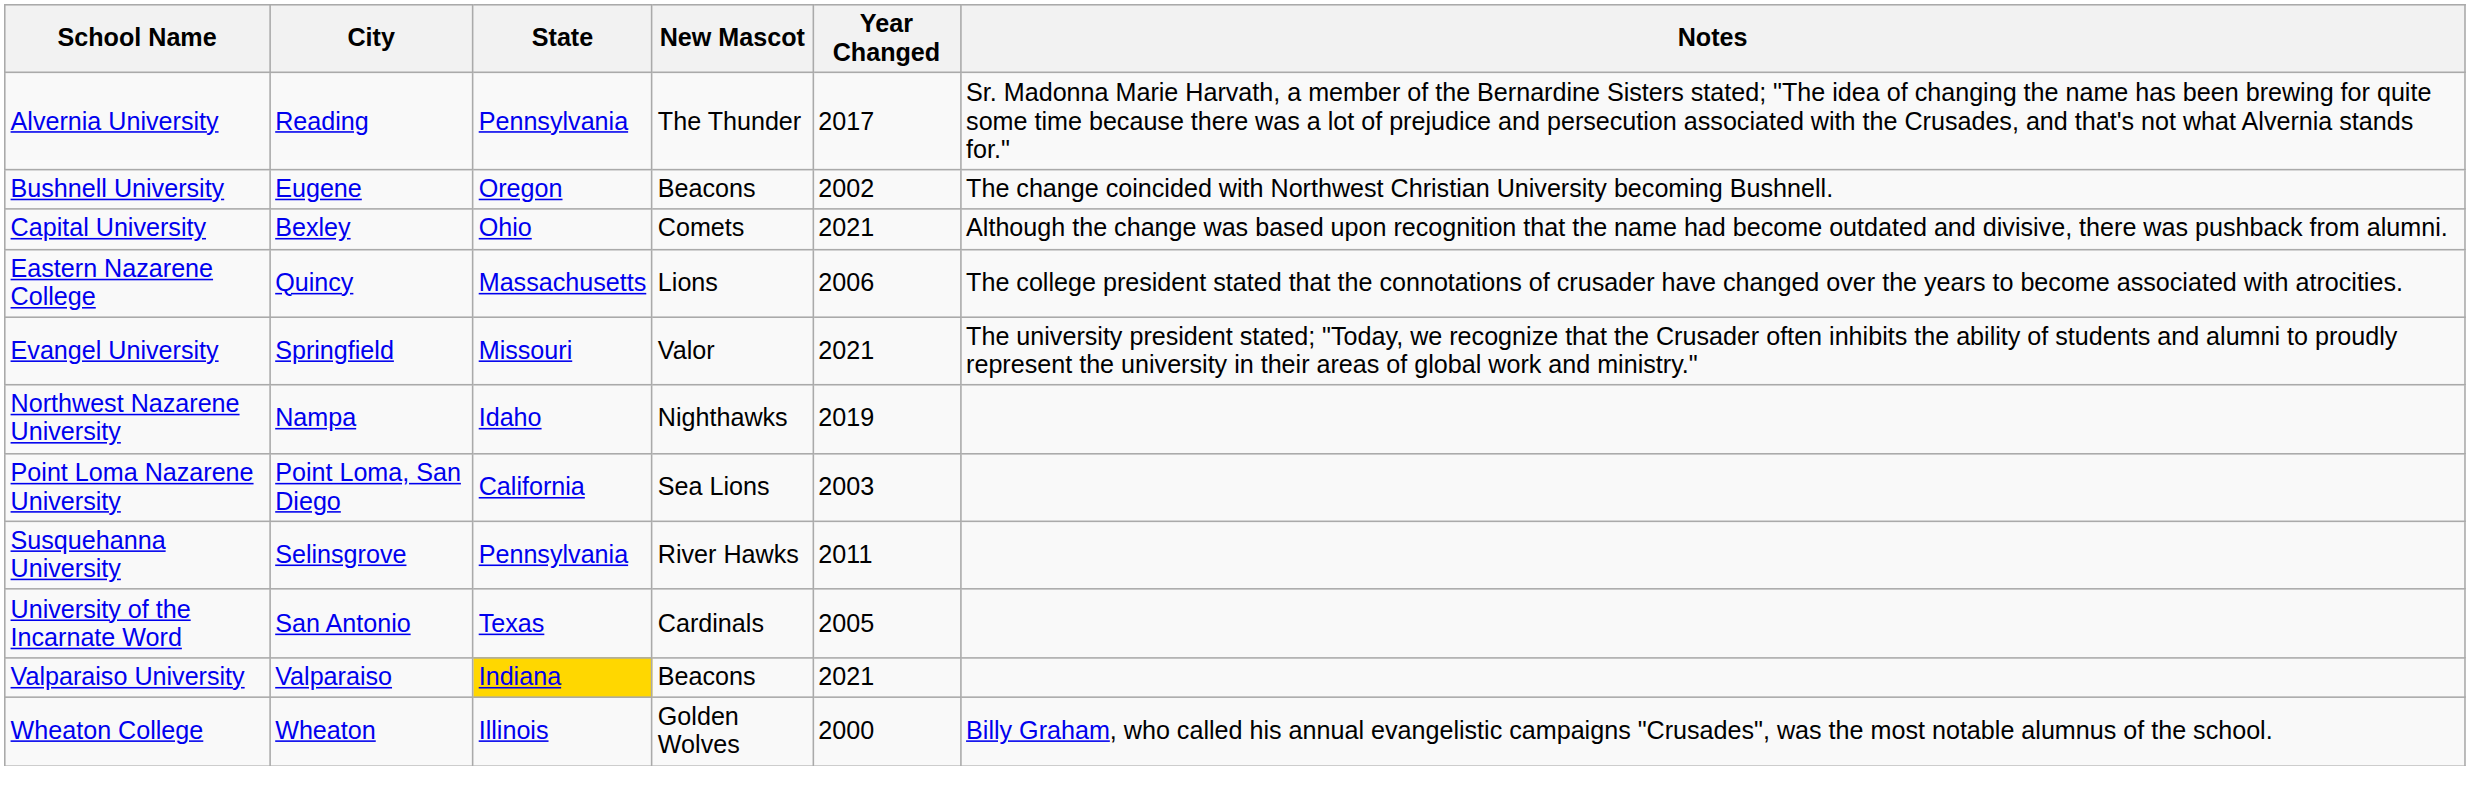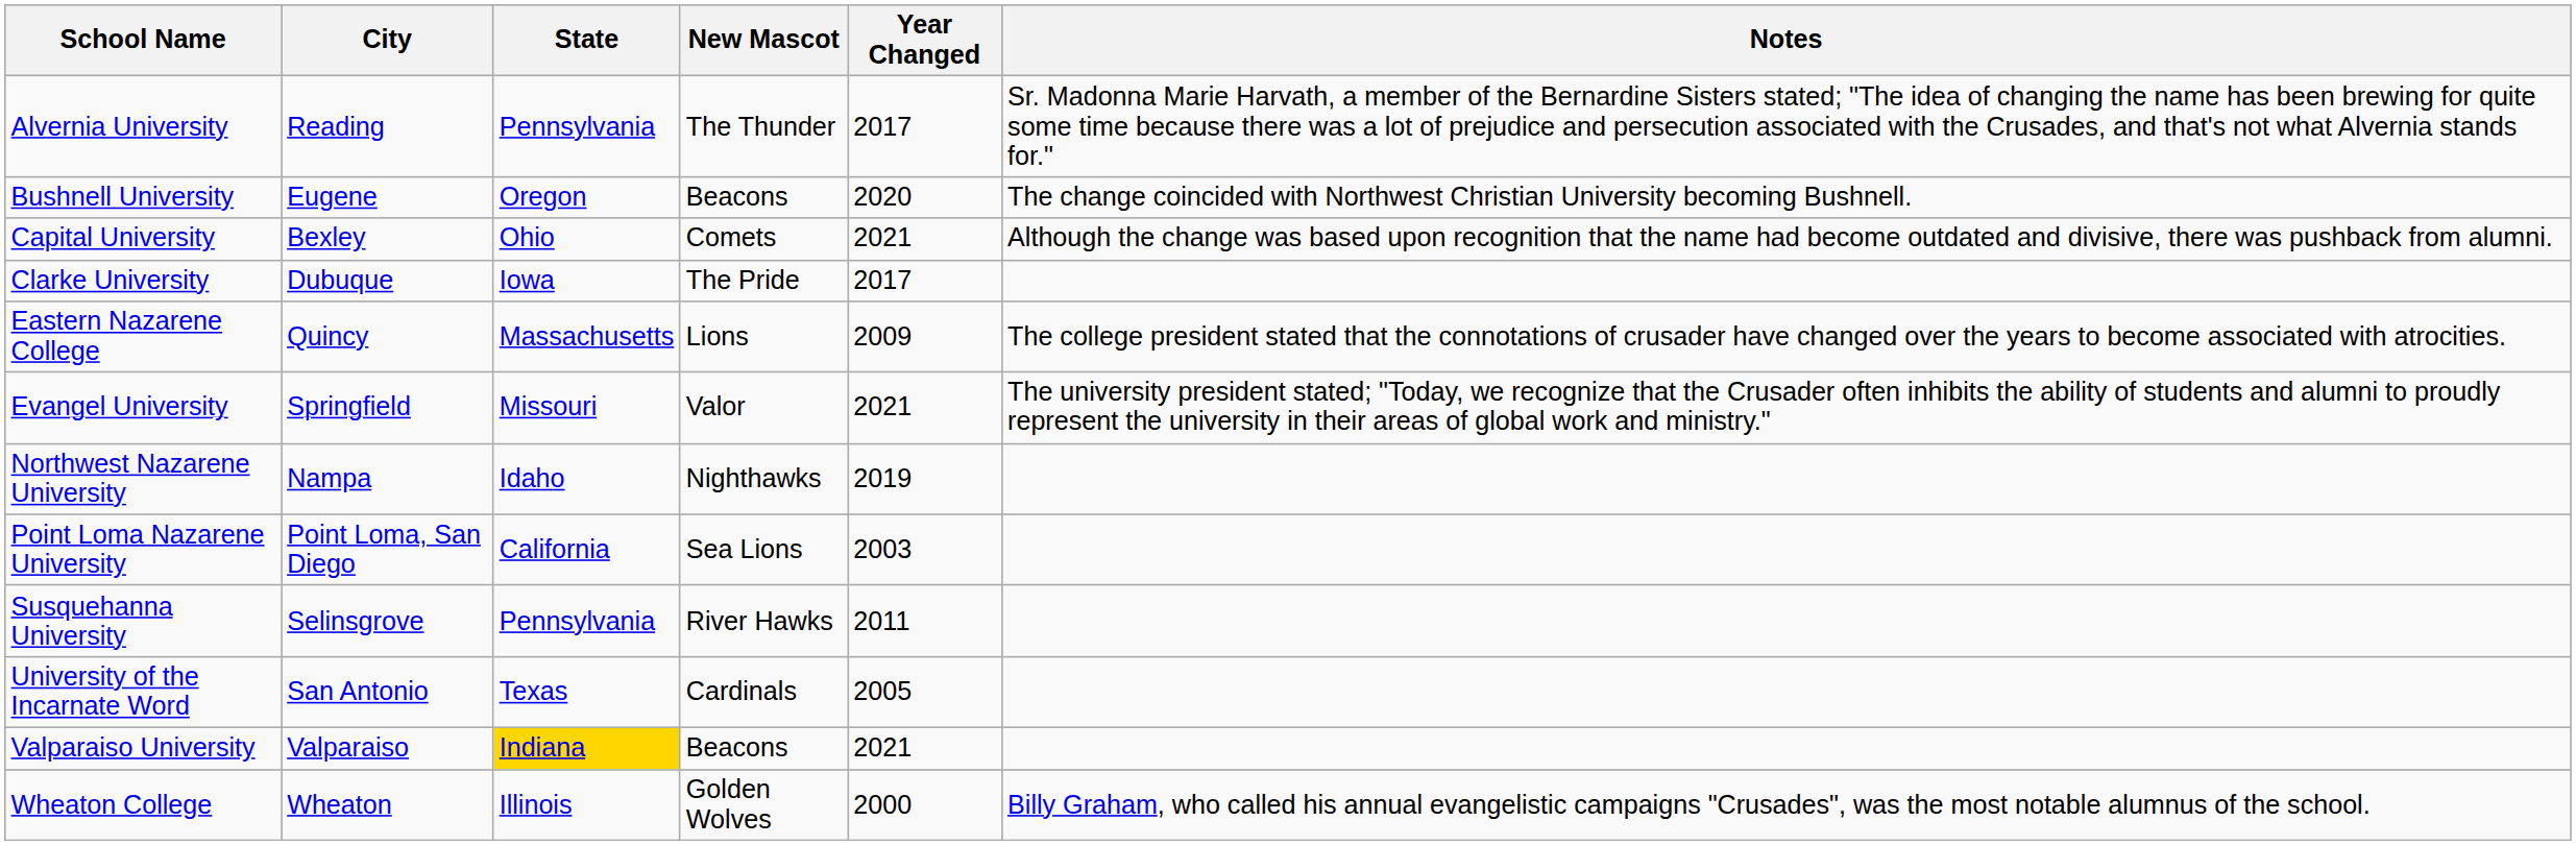 <table class="wikitable sortable">
 <tr>
 <th>School Name</th>
 <th>City</th>
 <th>State</th>
 <th>New Mascot</th>
 <th>Year Changed</th>
 <th>Notes</th>
 </tr>
 <tr>
 <td><a href='#'>Alvernia University</a></td>
 <td><a href='#'>Reading</a></td>
 <td><a href='#'>Pennsylvania</a></td>
 <td>The Thunder</td>
 <td>2017</td>
 <td>Sr. Madonna Marie Harvath, a member of the Bernardine Sisters stated; "The idea of changing the name has been brewing for quite some time because there was a lot of prejudice and persecution associated with the Crusades, and that's not what Alvernia stands for."</td>
 </tr>
 <tr>
 <td><a href='#'>Bushnell University</a></td>
 <td><a href='#'>Eugene</a></td>
 <td><a href='#'>Oregon</a></td>
 <td>Beacons</td>
-<td>2002</td>
+<td>2020</td>
 <td>The change coincided with Northwest Christian University becoming Bushnell.</td>
 </tr>
 <tr>
 <td><a href='#'>Capital University</a></td>
 <td><a href='#'>Bexley</a></td>
 <td><a href='#'>Ohio</a></td>
 <td>Comets</td>
 <td>2021</td>
 <td>Although the change was based upon recognition that the name had become outdated and divisive, there was pushback from alumni.</td>
 </tr>
 <tr>
+<td><a href='#'>Clarke University</a></td>
+<td><a href='#'>Dubuque</a></td>
+<td><a href='#'>Iowa</a></td>
+<td>The Pride</td>
+<td>2017</td>
+<td></td>
+</tr>
+<tr>
 <td><a href='#'>Eastern Nazarene College</a></td>
 <td><a href='#'>Quincy</a></td>
 <td><a href='#'>Massachusetts</a></td>
 <td>Lions</td>
-<td>2006</td>
+<td>2009</td>
 <td>The college president stated that the connotations of crusader have changed over the years to become associated with atrocities.</td>
 </tr>
 <tr>
 <td><a href='#'>Evangel University</a></td>
 <td><a href='#'>Springfield</a></td>
 <td><a href='#'>Missouri</a></td>
 <td>Valor</td>
 <td>2021</td>
 <td>The university president stated; "Today, we recognize that the Crusader often inhibits the ability of students and alumni to proudly represent the university in their areas of global work and ministry."</td>
 </tr>
 <tr>
 <td><a href='#'>Northwest Nazarene University</a></td>
 <td><a href='#'>Nampa</a></td>
 <td><a href='#'>Idaho</a></td>
 <td>Nighthawks</td>
 <td>2019</td>
 <td></td>
 </tr>
 <tr>
 <td><a href='#'>Point Loma Nazarene University</a></td>
 <td><a href='#'>Point Loma, San Diego</a></td>
 <td><a href='#'>California</a></td>
 <td>Sea Lions</td>
 <td>2003</td>
 <td></td>
 </tr>
 <tr>
 <td><a href='#'>Susquehanna University</a></td>
 <td><a href='#'>Selinsgrove</a></td>
 <td><a href='#'>Pennsylvania</a></td>
 <td>River Hawks</td>
 <td>2011</td>
 <td></td>
 </tr>
 <tr>
 <td><a href='#'>University of the Incarnate Word</a></td>
 <td><a href='#'>San Antonio</a></td>
 <td><a href='#'>Texas</a></td>
 <td>Cardinals</td>
 <td>2005</td>
 <td></td>
 </tr>
 <tr>
 <td><a href='#'>Valparaiso University</a></td>
 <td><a href='#'>Valparaiso</a></td>
 <td style="background: gold;"><a href='#'>Indiana</a></td>
 <td>Beacons</td>
 <td>2021</td>
 <td></td>
 </tr>
 <tr>
 <td><a href='#'>Wheaton College</a></td>
 <td><a href='#'>Wheaton</a></td>
 <td><a href='#'>Illinois</a></td>
 <td>Golden Wolves</td>
 <td>2000</td>
 <td><a href='#'>Billy Graham</a>, who called his annual evangelistic campaigns "Crusades", was the most notable alumnus of the school.</td>
 </tr>
 </table>
